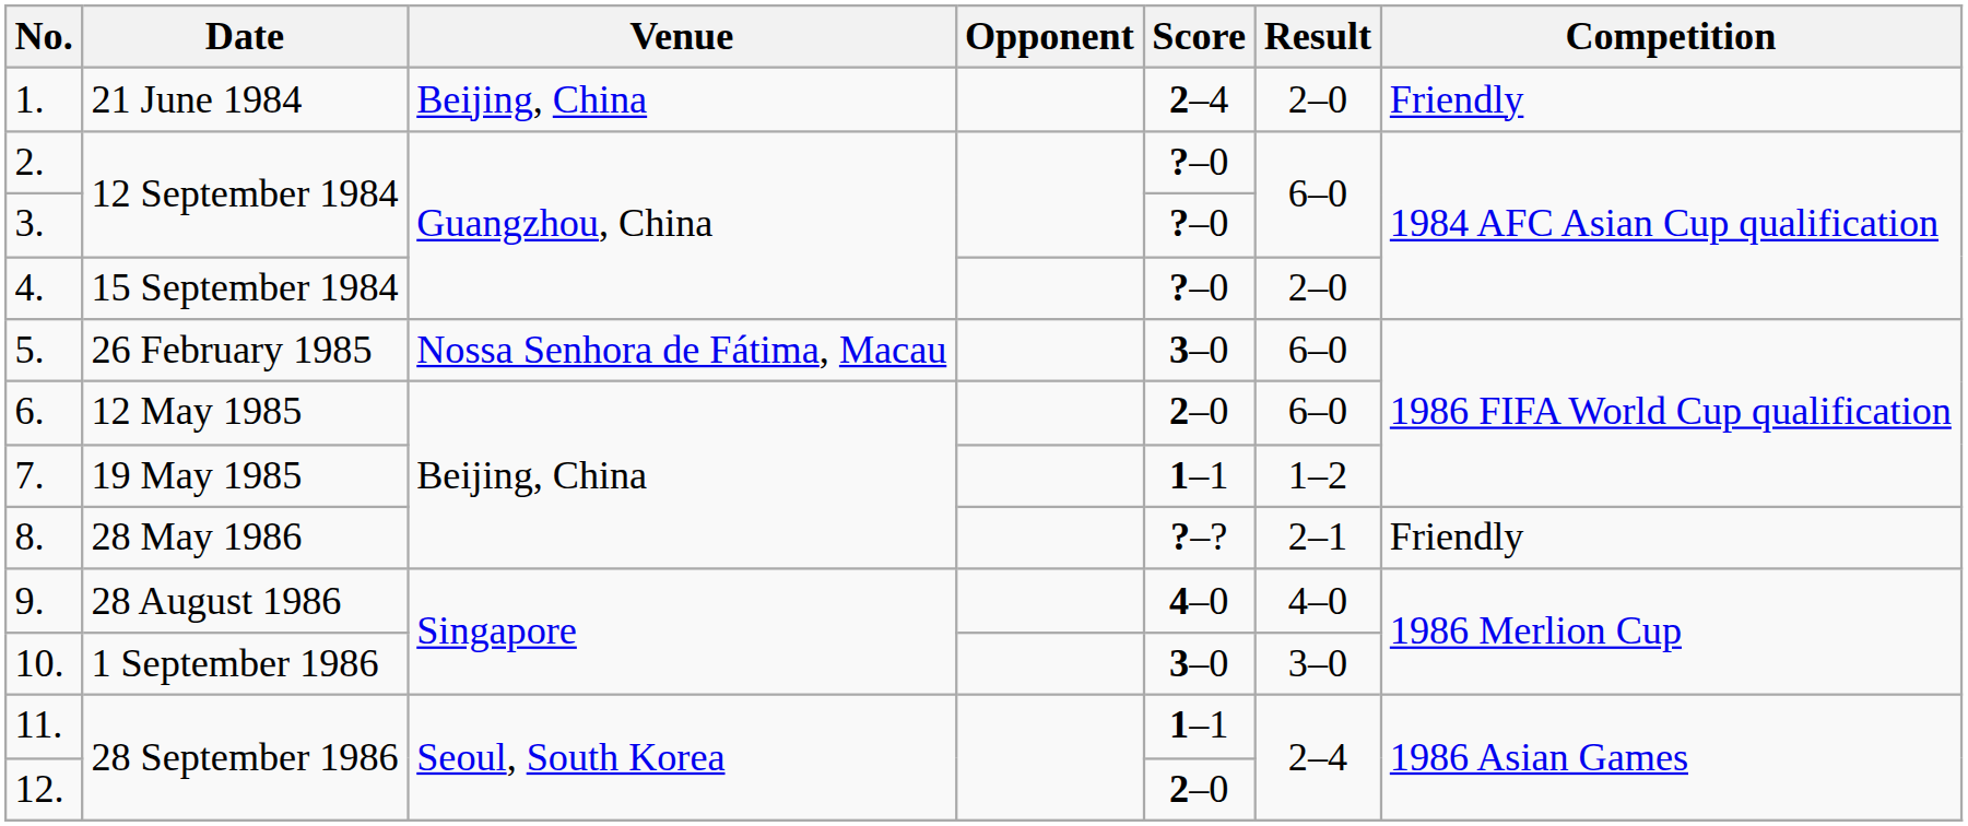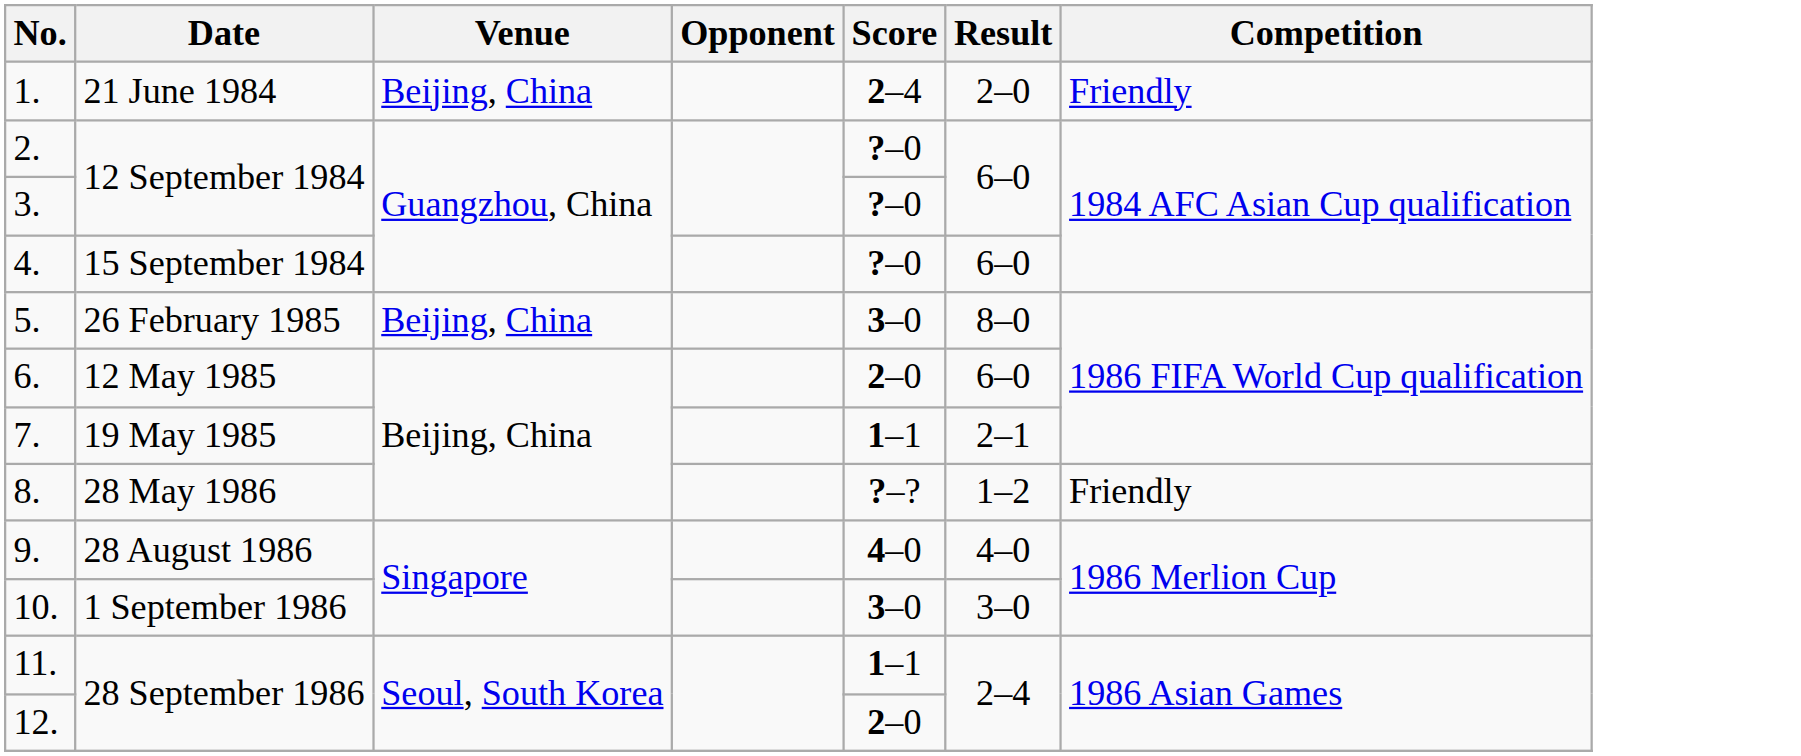 <table class="wikitable">
 <tr>
 <th>No.</th>
 <th>Date</th>
 <th>Venue</th>
 <th>Opponent</th>
 <th>Score</th>
 <th>Result</th>
 <th>Competition</th>
 </tr>
 <tr>
 <td>1.</td>
 <td>21 June 1984</td>
 <td><a href='#'>Beijing</a>, <a href='#'>China</a></td>
 <td></td>
 <td align=center><strong>2</strong>–4</td>
 <td align=center>2–0</td>
 <td><a href='#'>Friendly</a></td>
 </tr>
 <tr>
 <td>2.</td>
 <td rowspan=2>12 September 1984</td>
 <td rowspan=3><a href='#'>Guangzhou</a>, China</td>
 <td rowspan=2></td>
 <td align=center><strong>?</strong>–0</td>
 <td rowspan=2 align=center>6–0</td>
 <td rowspan=3><a href='#'>1984 AFC Asian Cup qualification</a></td>
 </tr>
 <tr>
 <td>3.</td>
 <td align=center><strong>?</strong>–0</td>
 </tr>
 <tr>
 <td>4.</td>
 <td>15 September 1984</td>
 <td></td>
 <td align=center><strong>?</strong>–0</td>
-<td align=center>2–0</td>
+<td align=center>6–0</td>
 </tr>
 <tr>
 <td>5.</td>
 <td>26 February 1985</td>
-<td><a href='#'>Nossa Senhora de Fátima</a>, <a href='#'>Macau</a></td>
+<td><a href='#'>Beijing</a>, <a href='#'>China</a></td>
 <td></td>
 <td align=center><strong>3</strong>–0</td>
-<td align=center>6–0</td>
+<td align=center>8–0</td>
 <td rowspan=3><a href='#'>1986 FIFA World Cup qualification</a></td>
 </tr>
 <tr>
 <td>6.</td>
 <td>12 May 1985</td>
 <td rowspan=3>Beijing, China</td>
 <td></td>
 <td align=center><strong>2</strong>–0</td>
 <td align=center>6–0</td>
 </tr>
 <tr>
 <td>7.</td>
 <td>19 May 1985</td>
 <td></td>
 <td align=center><strong>1</strong>–1</td>
-<td align=center>1–2</td>
+<td align=center>2–1</td>
 </tr>
 <tr>
 <td>8.</td>
 <td>28 May 1986</td>
 <td></td>
 <td align=center><strong>?</strong>–?</td>
-<td align=center>2–1</td>
+<td align=center>1–2</td>
 <td>Friendly</td>
 </tr>
 <tr>
 <td>9.</td>
 <td>28 August 1986</td>
 <td rowspan=2><a href='#'>Singapore</a></td>
 <td></td>
 <td align=center><strong>4</strong>–0</td>
 <td align=center>4–0</td>
 <td rowspan=2><a href='#'>1986 Merlion Cup</a></td>
 </tr>
 <tr>
 <td>10.</td>
 <td>1 September 1986</td>
 <td></td>
 <td align=center><strong>3</strong>–0</td>
 <td align=center>3–0</td>
 </tr>
 <tr>
 <td>11.</td>
 <td rowspan=2>28 September 1986</td>
 <td rowspan=2><a href='#'>Seoul</a>, <a href='#'>South Korea</a></td>
 <td rowspan=2></td>
 <td align=center><strong>1</strong>–1</td>
 <td rowspan=2 align=center>2–4</td>
 <td rowspan=2><a href='#'>1986 Asian Games</a></td>
 </tr>
 <tr>
 <td>12.</td>
 <td align=center><strong>2</strong>–0</td>
 </tr>
 <tr>
 </tr>
 </table>
